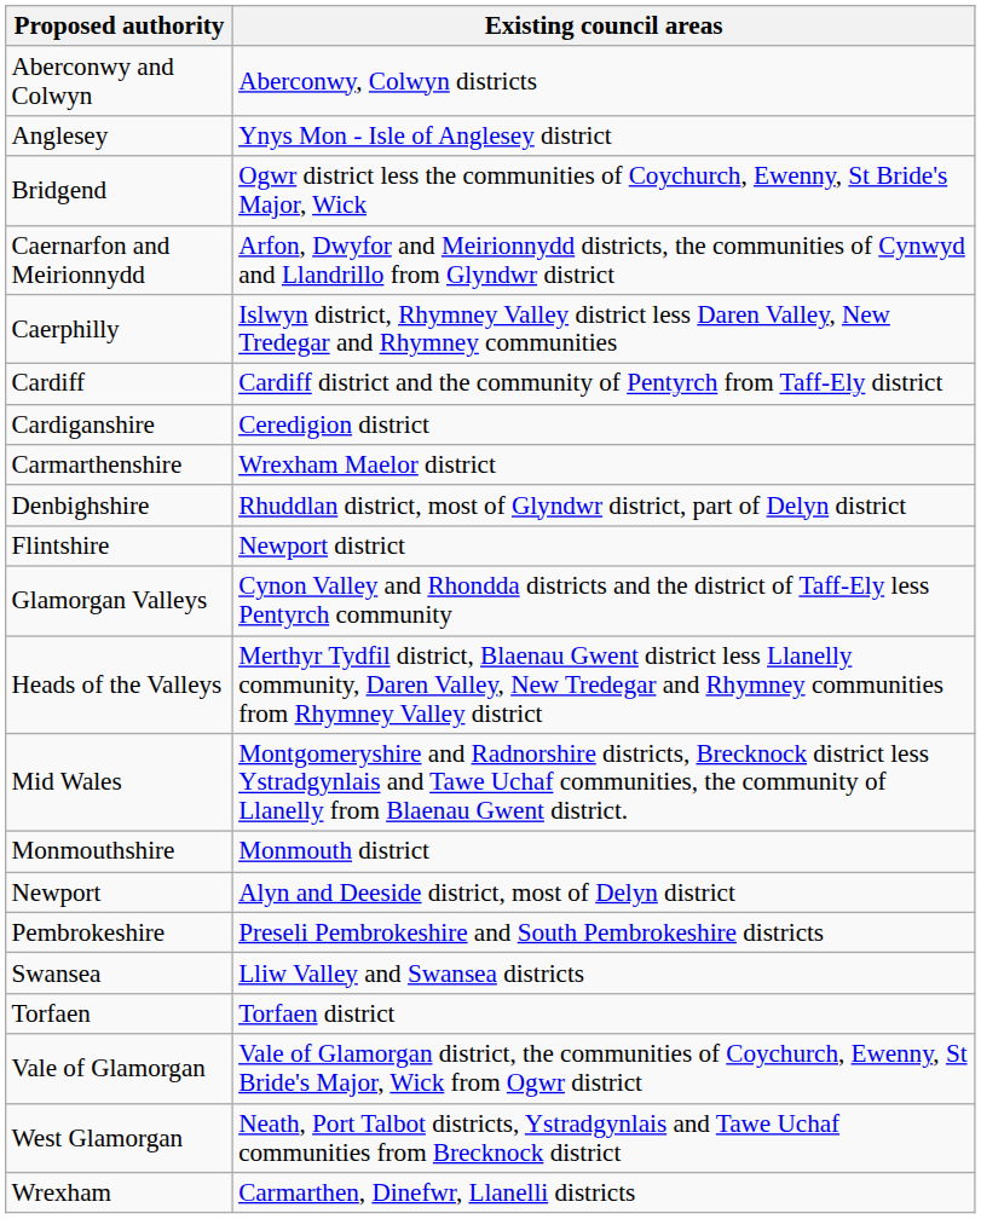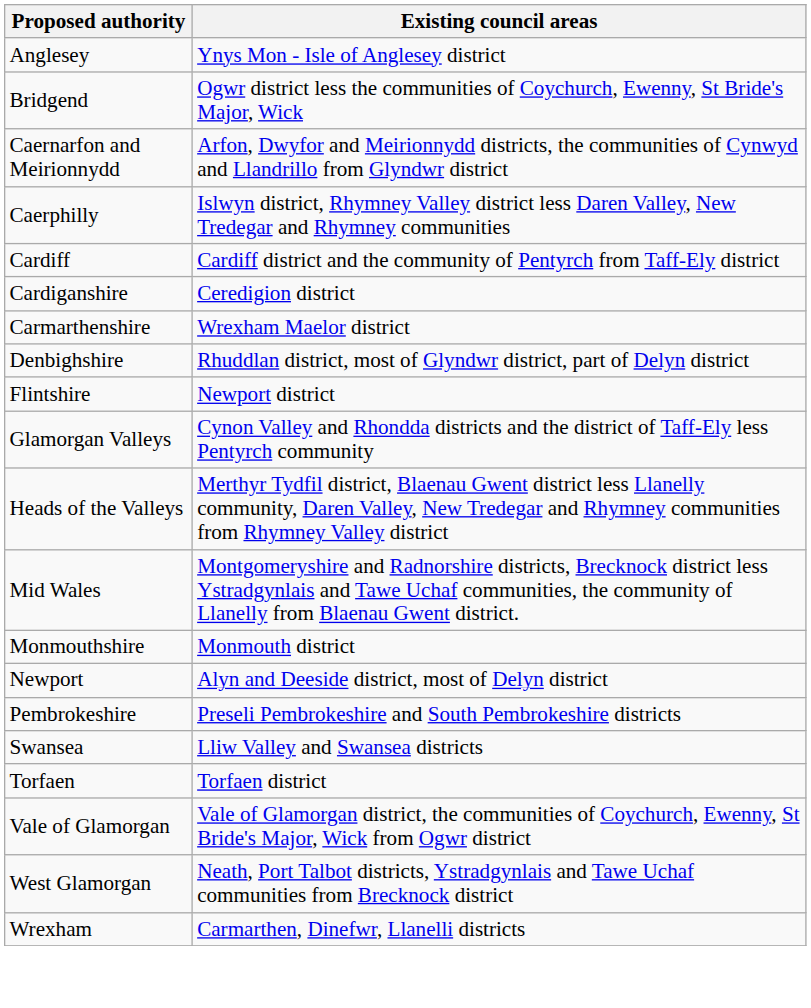 <table class="wikitable">
 <tr>
 <th>Proposed authority</th>
 <th>Existing council areas</th>
-</tr>
-<tr>
-<td>Aberconwy and Colwyn</td>
-<td><a href='#'>Aberconwy</a>, <a href='#'>Colwyn</a> districts</td>
 </tr>
 <tr>
 <td>Anglesey</td>
 <td><a href='#'>Ynys Mon - Isle of Anglesey</a> district</td>
 </tr>
 <tr>
 <td>Bridgend</td>
 <td><a href='#'>Ogwr</a> district less the communities of <a href='#'>Coychurch</a>, <a href='#'>Ewenny</a>, <a href='#'>St Bride's Major</a>, <a href='#'>Wick</a></td>
 </tr>
 <tr>
 <td>Caernarfon and Meirionnydd</td>
 <td><a href='#'>Arfon</a>, <a href='#'>Dwyfor</a> and <a href='#'>Meirionnydd</a> districts, the communities of <a href='#'>Cynwyd</a> and <a href='#'>Llandrillo</a> from <a href='#'>Glyndwr</a> district</td>
 </tr>
 <tr>
 <td>Caerphilly</td>
 <td><a href='#'>Islwyn</a> district, <a href='#'>Rhymney Valley</a> district less <a href='#'>Daren Valley</a>, <a href='#'>New Tredegar</a> and <a href='#'>Rhymney</a> communities</td>
 </tr>
 <tr>
 <td>Cardiff</td>
 <td><a href='#'>Cardiff</a> district and the community of <a href='#'>Pentyrch</a> from <a href='#'>Taff-Ely</a> district</td>
 </tr>
 <tr>
 <td>Cardiganshire</td>
 <td><a href='#'>Ceredigion</a> district</td>
 </tr>
 <tr>
 <td>Carmarthenshire</td>
 <td><a href='#'>Wrexham Maelor</a> district</td>
 </tr>
 <tr>
 <td>Denbighshire</td>
 <td><a href='#'>Rhuddlan</a> district, most of <a href='#'>Glyndwr</a> district, part of <a href='#'>Delyn</a> district</td>
 </tr>
 <tr>
 <td>Flintshire</td>
 <td><a href='#'>Newport</a> district</td>
 </tr>
 <tr>
 <td>Glamorgan Valleys</td>
 <td><a href='#'>Cynon Valley</a> and <a href='#'>Rhondda</a> districts and the district of <a href='#'>Taff-Ely</a> less <a href='#'>Pentyrch</a> community</td>
 </tr>
 <tr>
 <td>Heads of the Valleys</td>
 <td><a href='#'>Merthyr Tydfil</a> district, <a href='#'>Blaenau Gwent</a> district less <a href='#'>Llanelly</a> community, <a href='#'>Daren Valley</a>, <a href='#'>New Tredegar</a> and <a href='#'>Rhymney</a> communities from <a href='#'>Rhymney Valley</a> district</td>
 </tr>
 <tr>
 <td>Mid Wales</td>
 <td><a href='#'>Montgomeryshire</a> and <a href='#'>Radnorshire</a> districts, <a href='#'>Brecknock</a> district less <a href='#'>Ystradgynlais</a> and <a href='#'>Tawe Uchaf</a> communities, the community of <a href='#'>Llanelly</a> from <a href='#'>Blaenau Gwent</a> district.</td>
 </tr>
 <tr>
 <td>Monmouthshire</td>
 <td><a href='#'>Monmouth</a> district</td>
 </tr>
 <tr>
 <td>Newport</td>
 <td><a href='#'>Alyn and Deeside</a> district, most of <a href='#'>Delyn</a> district</td>
 </tr>
 <tr>
 <td>Pembrokeshire</td>
 <td><a href='#'>Preseli Pembrokeshire</a> and <a href='#'>South Pembrokeshire</a> districts</td>
 </tr>
 <tr>
 <td>Swansea</td>
 <td><a href='#'>Lliw Valley</a> and <a href='#'>Swansea</a> districts</td>
 </tr>
 <tr>
 <td>Torfaen</td>
 <td><a href='#'>Torfaen</a> district</td>
 </tr>
 <tr>
 <td>Vale of Glamorgan</td>
 <td><a href='#'>Vale of Glamorgan</a> district, the communities of <a href='#'>Coychurch</a>, <a href='#'>Ewenny</a>, <a href='#'>St Bride's Major</a>, <a href='#'>Wick</a> from <a href='#'>Ogwr</a> district</td>
 </tr>
 <tr>
 <td>West Glamorgan</td>
 <td><a href='#'>Neath</a>, <a href='#'>Port Talbot</a> districts, <a href='#'>Ystradgynlais</a> and <a href='#'>Tawe Uchaf</a> communities from <a href='#'>Brecknock</a> district</td>
 </tr>
 <tr>
 <td>Wrexham</td>
 <td><a href='#'>Carmarthen</a>, <a href='#'>Dinefwr</a>, <a href='#'>Llanelli</a> districts</td>
 </tr>
 </table>
